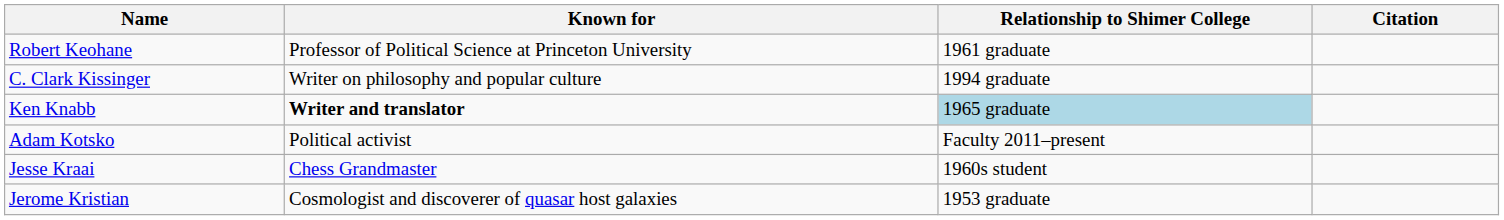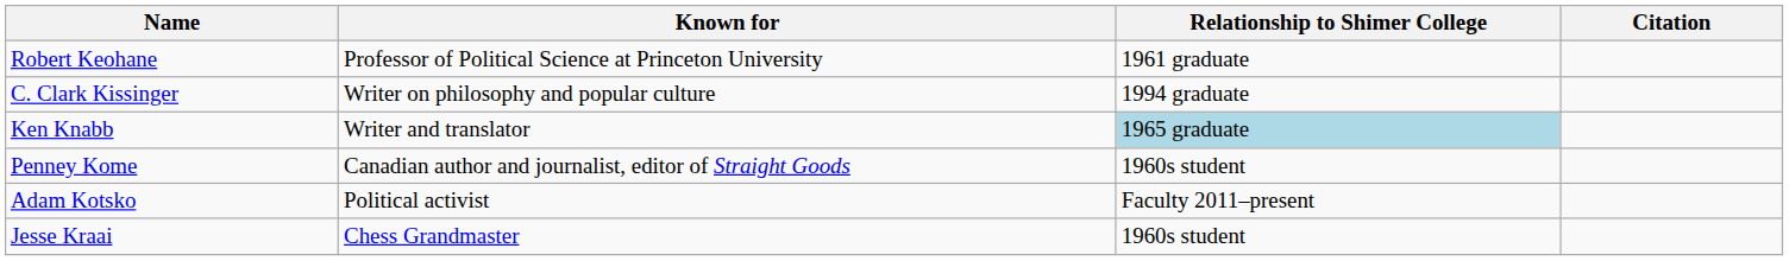 <table class="wikitable" width=80%>
 <tr>
 <th width=15%>Name</th>
 <th width = 35%>Known for</th>
 <th width = 20%>Relationship to Shimer College</th>
 <th width=10%>Citation</th>
 </tr>
 <tr>
 <td><a href='#'>Robert Keohane</a></td>
 <td>Professor of Political Science at Princeton University</td>
 <td>1961 graduate</td>
 <td></td>
 </tr>
 <tr>
 <td><a href='#'>C. Clark Kissinger</a></td>
 <td>Writer on philosophy and popular culture</td>
 <td>1994 graduate</td>
 <td></td>
 </tr>
 <tr>
 <td><a href='#'>Ken Knabb</a></td>
-<td><strong>Writer and translator</strong></td>
+<td>Writer and translator</td>
 <td style="background: lightblue;">1965 graduate</td>
+<td></td>
+</tr>
+<tr>
+<td><a href='#'>Penney Kome</a></td>
+<td>Canadian author and journalist, editor of <em><a href='#'>Straight Goods</a></em></td>
+<td>1960s student</td>
 <td></td>
 </tr>
 <tr>
 <td><a href='#'>Adam Kotsko</a></td>
 <td>Political activist</td>
 <td>Faculty 2011–present</td>
 <td></td>
 </tr>
 <tr>
 <td><a href='#'>Jesse Kraai</a></td>
 <td><a href='#'>Chess Grandmaster</a></td>
 <td>1960s student</td>
 <td></td>
 </tr>
-<tr>
-<td><a href='#'>Jerome Kristian</a></td>
-<td>Cosmologist and discoverer of <a href='#'>quasar</a> host galaxies</td>
-<td>1953 graduate</td>
-<td></td>
-</tr>
 </table>
